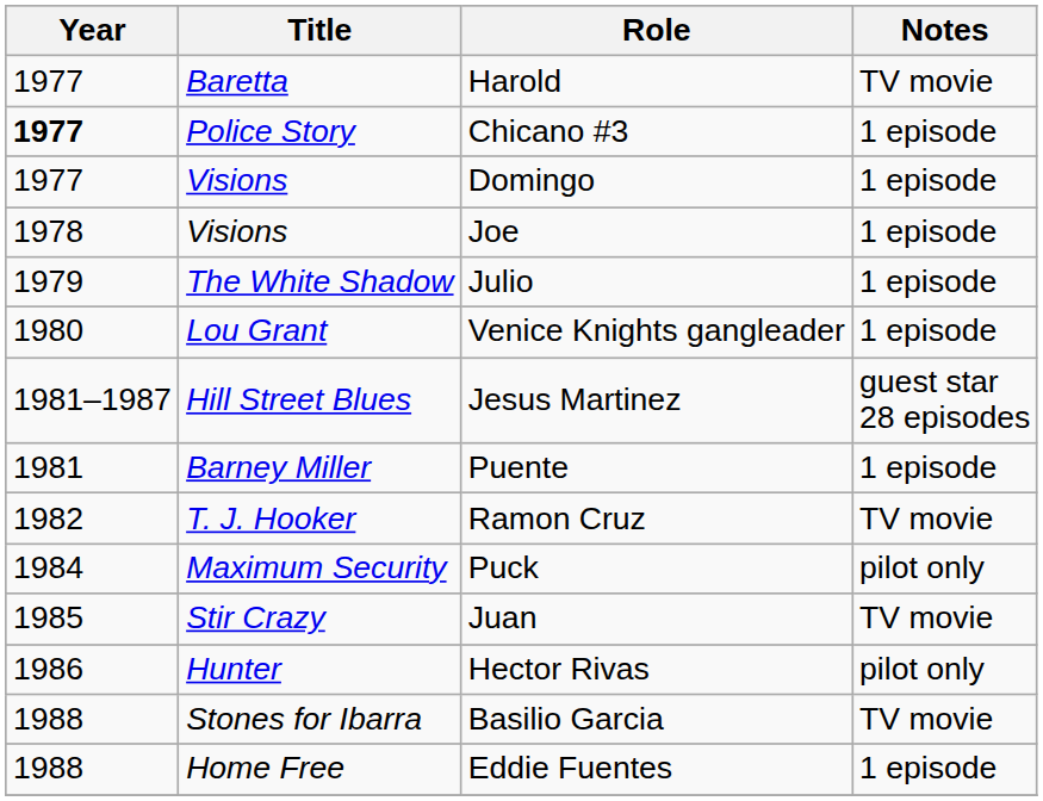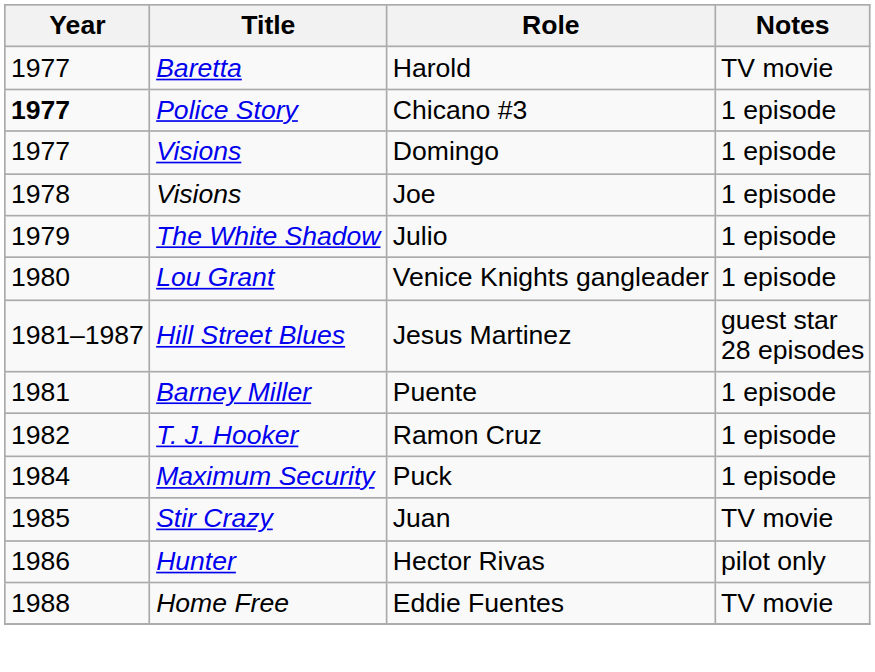 <table class = "wikitable sortable">
 <tr>
 <th>Year</th>
 <th>Title</th>
 <th>Role</th>
 <th>Notes</th>
 </tr>
 <tr>
 <td>1977</td>
 <td><em><a href='#'>Baretta</a></em></td>
 <td>Harold</td>
 <td>TV movie</td>
 </tr>
 <tr>
 <td><strong>1977</strong></td>
 <td><em><a href='#'>Police Story</a></em></td>
 <td>Chicano #3</td>
 <td>1 episode</td>
 </tr>
 <tr>
 <td>1977</td>
 <td><em><a href='#'>Visions</a></em></td>
 <td>Domingo</td>
 <td>1 episode</td>
 </tr>
 <tr>
 <td>1978</td>
 <td><em>Visions</em></td>
 <td>Joe</td>
 <td>1 episode</td>
 </tr>
 <tr>
 <td>1979</td>
 <td><em><a href='#'>The White Shadow</a></em></td>
 <td>Julio</td>
 <td>1 episode</td>
 </tr>
 <tr>
 <td>1980</td>
 <td><em><a href='#'>Lou Grant</a></em></td>
 <td>Venice Knights gangleader</td>
 <td>1 episode</td>
 </tr>
 <tr>
 <td>1981–1987</td>
 <td><em><a href='#'>Hill Street Blues</a></em></td>
 <td>Jesus Martinez</td>
 <td>guest star<br>28 episodes</td>
 </tr>
 <tr>
 <td>1981</td>
 <td><em><a href='#'>Barney Miller</a></em></td>
 <td>Puente</td>
 <td>1 episode</td>
 </tr>
 <tr>
 <td>1982</td>
 <td><em><a href='#'>T. J. Hooker</a></em></td>
 <td>Ramon Cruz</td>
-<td>TV movie</td>
+<td>1 episode</td>
 </tr>
 <tr>
 <td>1984</td>
 <td><em><a href='#'>Maximum Security</a></em></td>
 <td>Puck</td>
-<td>pilot only</td>
+<td>1 episode</td>
 </tr>
 <tr>
 <td>1985</td>
 <td><em><a href='#'>Stir Crazy</a></em></td>
 <td>Juan</td>
 <td>TV movie</td>
 </tr>
 <tr>
 <td>1986</td>
 <td><em><a href='#'>Hunter</a></em></td>
 <td>Hector Rivas</td>
 <td>pilot only</td>
 </tr>
 <tr>
 <td>1988</td>
-<td><em>Stones for Ibarra</em></td>
-<td>Basilio Garcia</td>
-<td>TV movie</td>
-</tr>
-<tr>
-<td>1988</td>
 <td><em>Home Free</em></td>
 <td>Eddie Fuentes</td>
-<td>1 episode</td>
+<td>TV movie</td>
 </tr>
 <tr>
 </tr>
 </table>
